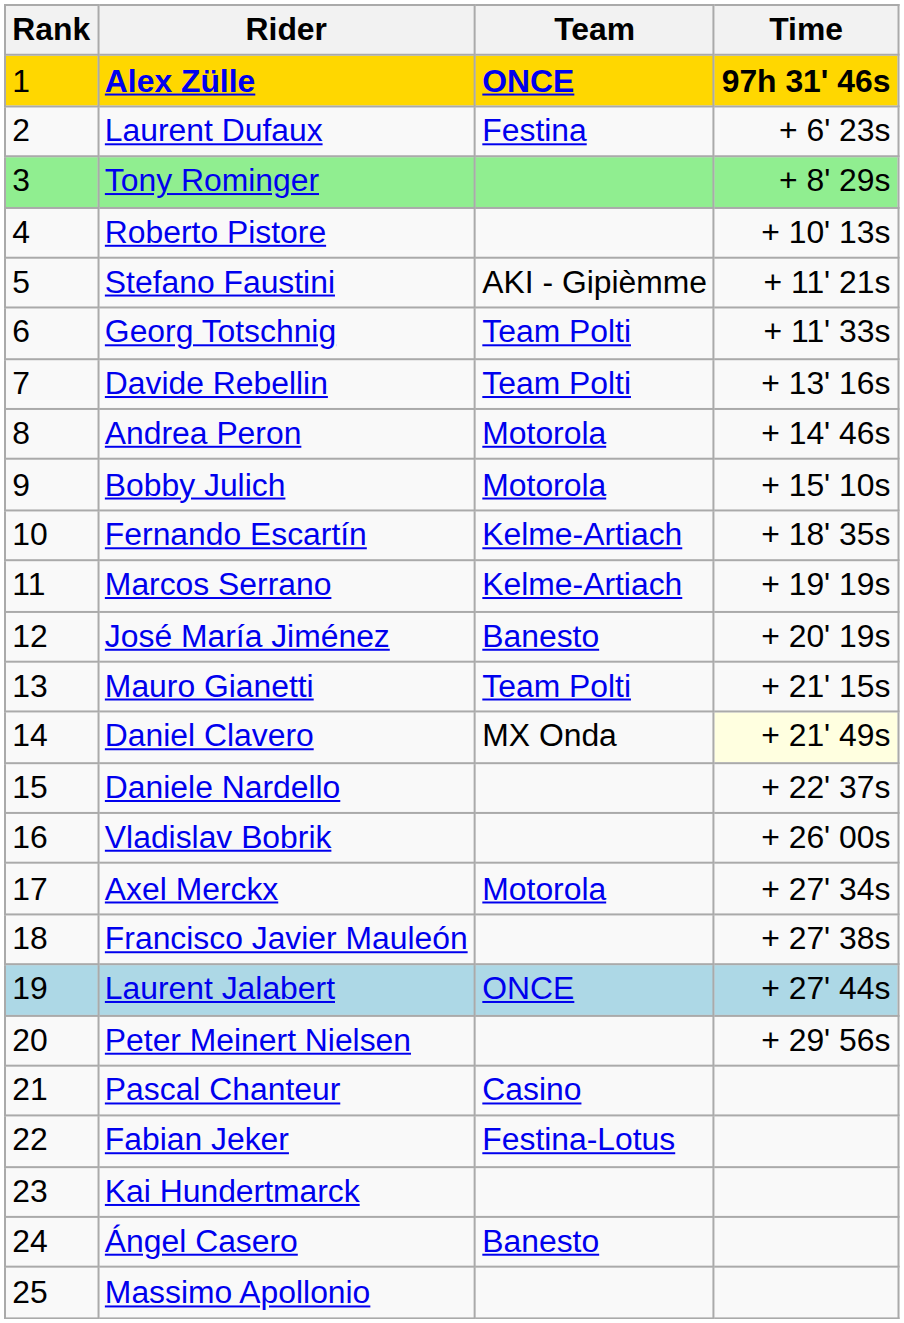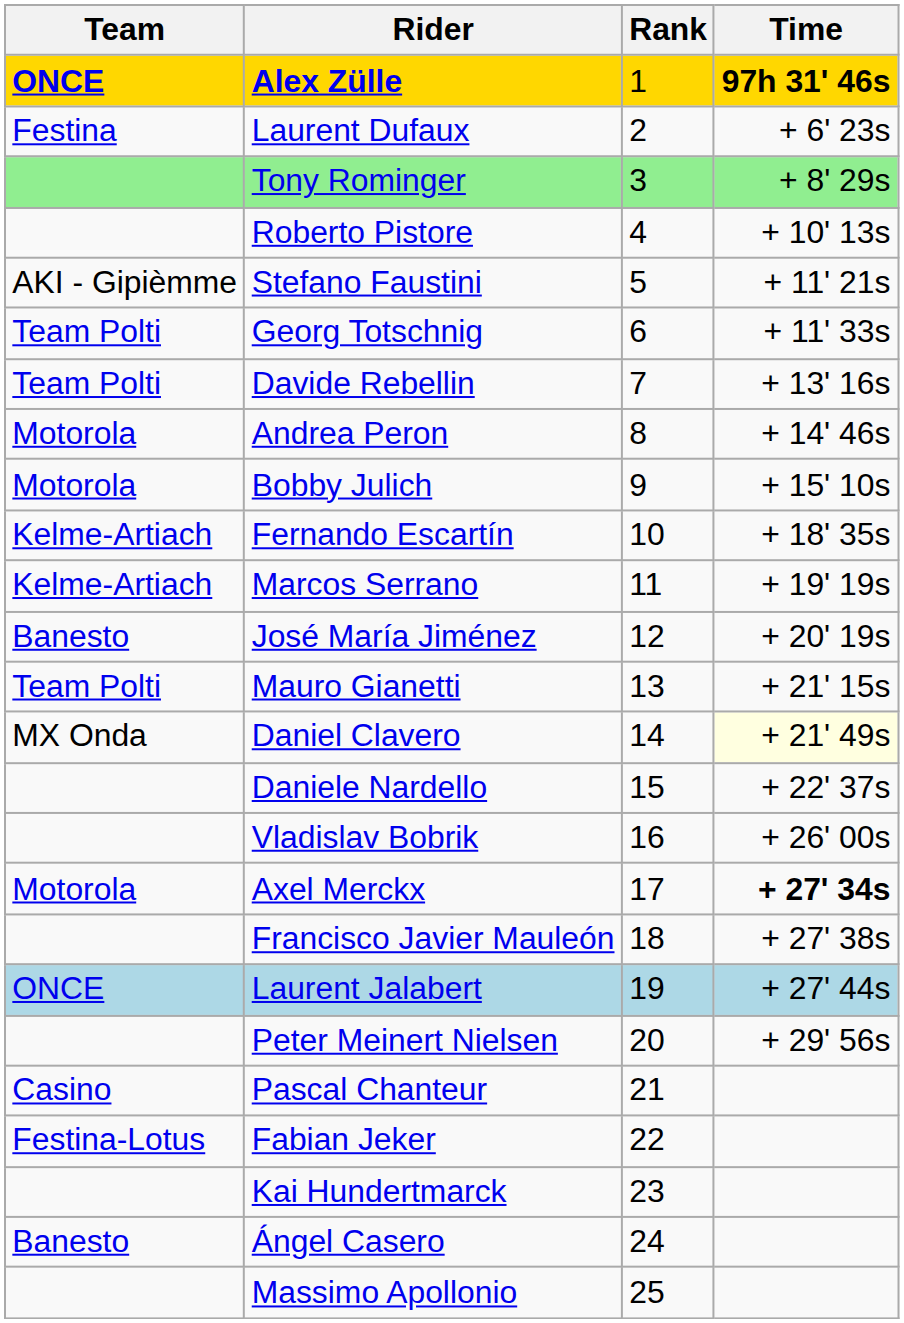 <table class="wikitable">
 <tr>
+<th>Team</th>
+<th>Rider</th>
 <th>Rank</th>
-<th>Rider</th>
-<th>Team</th>
 <th>Time</th>
 </tr>
 <tr bgcolor=gold>
+<td><strong><a href='#'>ONCE</a></strong></td>
+<td> 	<strong><a href='#'>Alex Zülle</a></strong></td>
 <td>1</td>
-<td> 	<strong><a href='#'>Alex Zülle</a></strong></td>
-<td><strong><a href='#'>ONCE</a></strong></td>
 <td align="right"><strong>97h 31' 46s</strong></td>
 </tr>
 <tr>
+<td><a href='#'>Festina</a></td>
+<td> 	<a href='#'>Laurent Dufaux</a></td>
 <td>2</td>
-<td> 	<a href='#'>Laurent Dufaux</a></td>
-<td><a href='#'>Festina</a></td>
 <td align="right">+ 6' 23s</td>
 </tr>
 <tr bgcolor=lightgreen>
+<td></td>
+<td> 	<a href='#'>Tony Rominger</a></td>
 <td>3</td>
-<td> 	<a href='#'>Tony Rominger</a></td>
-<td></td>
 <td align="right">+ 8' 29s</td>
 </tr>
 <tr>
+<td></td>
+<td> 	<a href='#'>Roberto Pistore</a></td>
 <td>4</td>
-<td> 	<a href='#'>Roberto Pistore</a></td>
-<td></td>
 <td align="right">+ 10' 13s</td>
 </tr>
 <tr>
+<td>AKI - Gipièmme</td>
+<td> 	<a href='#'>Stefano Faustini</a></td>
 <td>5</td>
-<td> 	<a href='#'>Stefano Faustini</a></td>
-<td>AKI - Gipièmme</td>
 <td align="right">+ 11' 21s</td>
 </tr>
 <tr>
+<td><a href='#'>Team Polti</a></td>
+<td> 	<a href='#'>Georg Totschnig</a></td>
 <td>6</td>
-<td> 	<a href='#'>Georg Totschnig</a></td>
-<td><a href='#'>Team Polti</a></td>
 <td align="right">+ 11' 33s</td>
 </tr>
 <tr>
+<td><a href='#'>Team Polti</a></td>
+<td> 	<a href='#'>Davide Rebellin</a></td>
 <td>7</td>
-<td> 	<a href='#'>Davide Rebellin</a></td>
-<td><a href='#'>Team Polti</a></td>
 <td align="right">+ 13' 16s</td>
 </tr>
 <tr>
+<td><a href='#'>Motorola</a></td>
+<td> 	<a href='#'>Andrea Peron</a></td>
 <td>8</td>
-<td> 	<a href='#'>Andrea Peron</a></td>
-<td><a href='#'>Motorola</a></td>
 <td align="right">+ 14' 46s</td>
 </tr>
 <tr>
+<td><a href='#'>Motorola</a></td>
+<td>	<a href='#'>Bobby Julich</a></td>
 <td>9</td>
-<td>	<a href='#'>Bobby Julich</a></td>
-<td><a href='#'>Motorola</a></td>
 <td align="right">+ 15' 10s</td>
 </tr>
 <tr>
+<td><a href='#'>Kelme-Artiach</a></td>
+<td>	<a href='#'>Fernando Escartín</a></td>
 <td>10</td>
-<td>	<a href='#'>Fernando Escartín</a></td>
-<td><a href='#'>Kelme-Artiach</a></td>
 <td align="right">+ 18' 35s</td>
 </tr>
 <tr>
+<td><a href='#'>Kelme-Artiach</a></td>
+<td>	<a href='#'>Marcos Serrano</a></td>
 <td>11</td>
-<td>	<a href='#'>Marcos Serrano</a></td>
-<td><a href='#'>Kelme-Artiach</a></td>
 <td align="right">+ 19' 19s</td>
 </tr>
 <tr>
+<td><a href='#'>Banesto</a></td>
+<td>	<a href='#'>José María Jiménez</a></td>
 <td>12</td>
-<td>	<a href='#'>José María Jiménez</a></td>
-<td><a href='#'>Banesto</a></td>
 <td align="right">+ 20' 19s</td>
 </tr>
 <tr>
+<td><a href='#'>Team Polti</a></td>
+<td> 	<a href='#'>Mauro Gianetti</a></td>
 <td>13</td>
-<td> 	<a href='#'>Mauro Gianetti</a></td>
-<td><a href='#'>Team Polti</a></td>
 <td align="right">+ 21' 15s</td>
 </tr>
 <tr>
+<td>MX Onda</td>
+<td>	<a href='#'>Daniel Clavero</a></td>
 <td>14</td>
-<td>	<a href='#'>Daniel Clavero</a></td>
-<td>MX Onda</td>
 <td align="right" style="background: lightyellow;">+ 21' 49s</td>
 </tr>
 <tr>
+<td></td>
+<td> 	<a href='#'>Daniele Nardello</a></td>
 <td>15</td>
-<td> 	<a href='#'>Daniele Nardello</a></td>
-<td></td>
 <td align="right">+ 22' 37s</td>
 </tr>
 <tr>
+<td></td>
+<td>	<a href='#'>Vladislav Bobrik</a></td>
 <td>16</td>
-<td>	<a href='#'>Vladislav Bobrik</a></td>
-<td></td>
 <td align="right">+ 26' 00s</td>
 </tr>
 <tr>
+<td><a href='#'>Motorola</a></td>
+<td>	<a href='#'>Axel Merckx</a></td>
 <td>17</td>
-<td>	<a href='#'>Axel Merckx</a></td>
-<td><a href='#'>Motorola</a></td>
-<td align="right">+ 27' 34s</td>
+<td align="right"><strong>+ 27' 34s</strong></td>
 </tr>
 <tr>
+<td></td>
+<td>	<a href='#'>Francisco Javier Mauleón</a></td>
 <td>18</td>
-<td>	<a href='#'>Francisco Javier Mauleón</a></td>
-<td></td>
 <td align="right">+ 27' 38s</td>
 </tr>
 <tr bgcolor=lightblue>
+<td><a href='#'>ONCE</a></td>
+<td>	<a href='#'>Laurent Jalabert</a></td>
 <td>19</td>
-<td>	<a href='#'>Laurent Jalabert</a></td>
-<td><a href='#'>ONCE</a></td>
 <td align="right">+ 27' 44s</td>
 </tr>
 <tr>
+<td></td>
+<td>	<a href='#'>Peter Meinert Nielsen</a></td>
 <td>20</td>
-<td>	<a href='#'>Peter Meinert Nielsen</a></td>
-<td></td>
 <td align="right">+ 29' 56s</td>
 </tr>
 <tr>
+<td><a href='#'>Casino</a></td>
+<td>	<a href='#'>Pascal Chanteur</a></td>
 <td>21</td>
-<td>	<a href='#'>Pascal Chanteur</a></td>
-<td><a href='#'>Casino</a></td>
 <td align="right"></td>
 </tr>
 <tr>
+<td><a href='#'>Festina-Lotus</a></td>
+<td> 	<a href='#'>Fabian Jeker</a></td>
 <td>22</td>
-<td> 	<a href='#'>Fabian Jeker</a></td>
-<td><a href='#'>Festina-Lotus</a></td>
 <td align="right"></td>
 </tr>
 <tr>
+<td></td>
+<td>	<a href='#'>Kai Hundertmarck</a></td>
 <td>23</td>
-<td>	<a href='#'>Kai Hundertmarck</a></td>
-<td></td>
 <td align="right"></td>
 </tr>
 <tr>
+<td><a href='#'>Banesto</a></td>
+<td>	<a href='#'>Ángel Casero</a></td>
 <td>24</td>
-<td>	<a href='#'>Ángel Casero</a></td>
-<td><a href='#'>Banesto</a></td>
 <td align="right"></td>
 </tr>
 <tr>
+<td></td>
+<td> 	<a href='#'>Massimo Apollonio</a></td>
 <td>25</td>
-<td> 	<a href='#'>Massimo Apollonio</a></td>
-<td></td>
 <td align="right"></td>
 </tr>
 </table>
